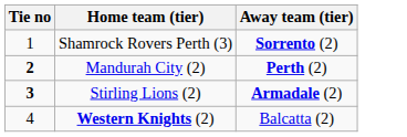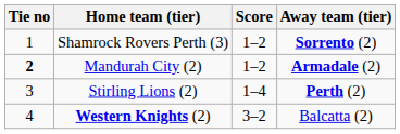 <table class="wikitable" style="text-align:center">
 <tr>
 <th>Tie no</th>
 <th>Home team (tier)</th>
+<th>Score</th>
 <th>Away team (tier)</th>
 </tr>
 <tr>
 <td>1</td>
 <td>Shamrock Rovers Perth (3)</td>
+<td>1–2</td>
 <td><strong><a href='#'>Sorrento</a></strong> (2)</td>
 </tr>
 <tr>
 <td><strong>2</strong></td>
 <td><a href='#'>Mandurah City</a> (2)</td>
-<td><strong><a href='#'>Perth</a></strong> (2)</td>
+<td>1–2</td>
+<td><strong><a href='#'>Armadale</a></strong> (2)</td>
 </tr>
 <tr>
-<td><strong>3</strong></td>
+<td>3</td>
 <td><a href='#'>Stirling Lions</a> (2)</td>
-<td><strong><a href='#'>Armadale</a></strong> (2)</td>
+<td>1–4</td>
+<td><strong><a href='#'>Perth</a></strong> (2)</td>
 </tr>
 <tr>
 <td>4</td>
 <td><strong><a href='#'>Western Knights</a></strong> (2)</td>
+<td>3–2</td>
 <td><a href='#'>Balcatta</a> (2)</td>
 </tr>
 </table>
